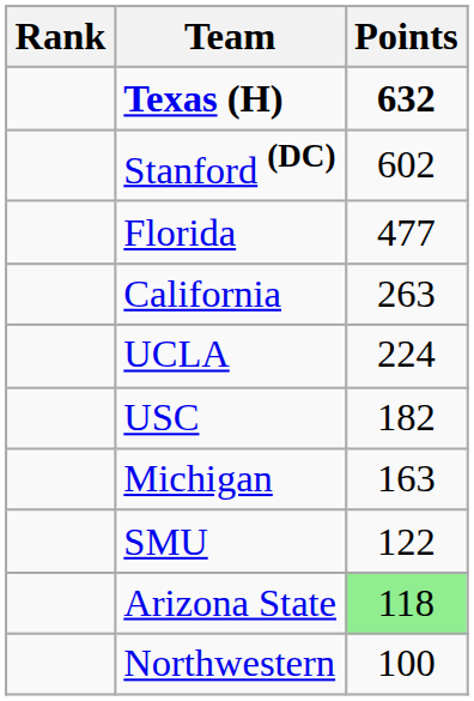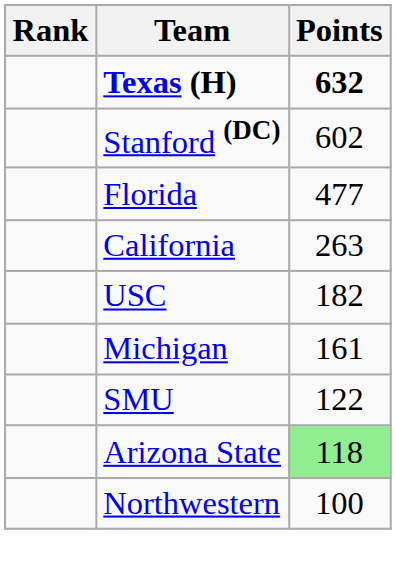 <table class="wikitable sortable" style="text-align:center">
 <tr>
 <th>Rank</th>
 <th>Team</th>
 <th>Points</th>
 </tr>
 <tr>
 <td></td>
 <td align=left><strong><a href='#'>Texas</a></strong> <strong>(H)</strong></td>
 <td><strong>632</strong></td>
 </tr>
 <tr>
 <td></td>
 <td align=left><a href='#'>Stanford</a> <strong><sup>(DC)</sup></strong></td>
 <td>602</td>
 </tr>
 <tr>
 <td></td>
 <td align=left><a href='#'>Florida</a></td>
 <td>477</td>
 </tr>
 <tr>
 <td></td>
 <td align=left><a href='#'>California</a></td>
 <td>263</td>
 </tr>
 <tr>
 <td></td>
-<td align=left><a href='#'>UCLA</a></td>
-<td>224</td>
-</tr>
-<tr>
-<td></td>
 <td align=left><a href='#'>USC</a></td>
 <td>182</td>
 </tr>
 <tr>
 <td></td>
 <td align=left><a href='#'>Michigan</a></td>
-<td>163</td>
+<td>161</td>
 </tr>
 <tr>
 <td></td>
 <td align=left><a href='#'>SMU</a></td>
 <td>122</td>
 </tr>
 <tr>
 <td></td>
 <td align=left><a href='#'>Arizona State</a></td>
 <td style="background: lightgreen;">118</td>
 </tr>
 <tr>
 <td></td>
 <td align=left><a href='#'>Northwestern</a></td>
 <td>100</td>
 </tr>
 </table>
